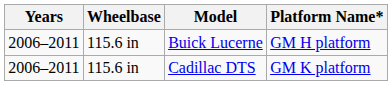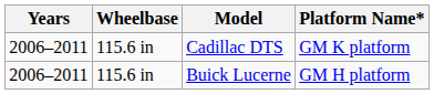 <table class="wikitable">
 <tr>
 <th>Years</th>
 <th>Wheelbase</th>
 <th>Model</th>
 <th>Platform Name*</th>
 </tr>
 <tr>
 <td>2006–2011</td>
 <td>115.6 in</td>
-<td><a href='#'>Buick Lucerne</a></td>
-<td><a href='#'>GM H platform</a></td>
+<td><a href='#'>Cadillac DTS</a></td>
+<td><a href='#'>GM K platform</a></td>
 </tr>
 <tr>
 <td>2006–2011</td>
 <td>115.6 in</td>
-<td><a href='#'>Cadillac DTS</a></td>
-<td><a href='#'>GM K platform</a></td>
+<td><a href='#'>Buick Lucerne</a></td>
+<td><a href='#'>GM H platform</a></td>
 </tr>
 </table>
